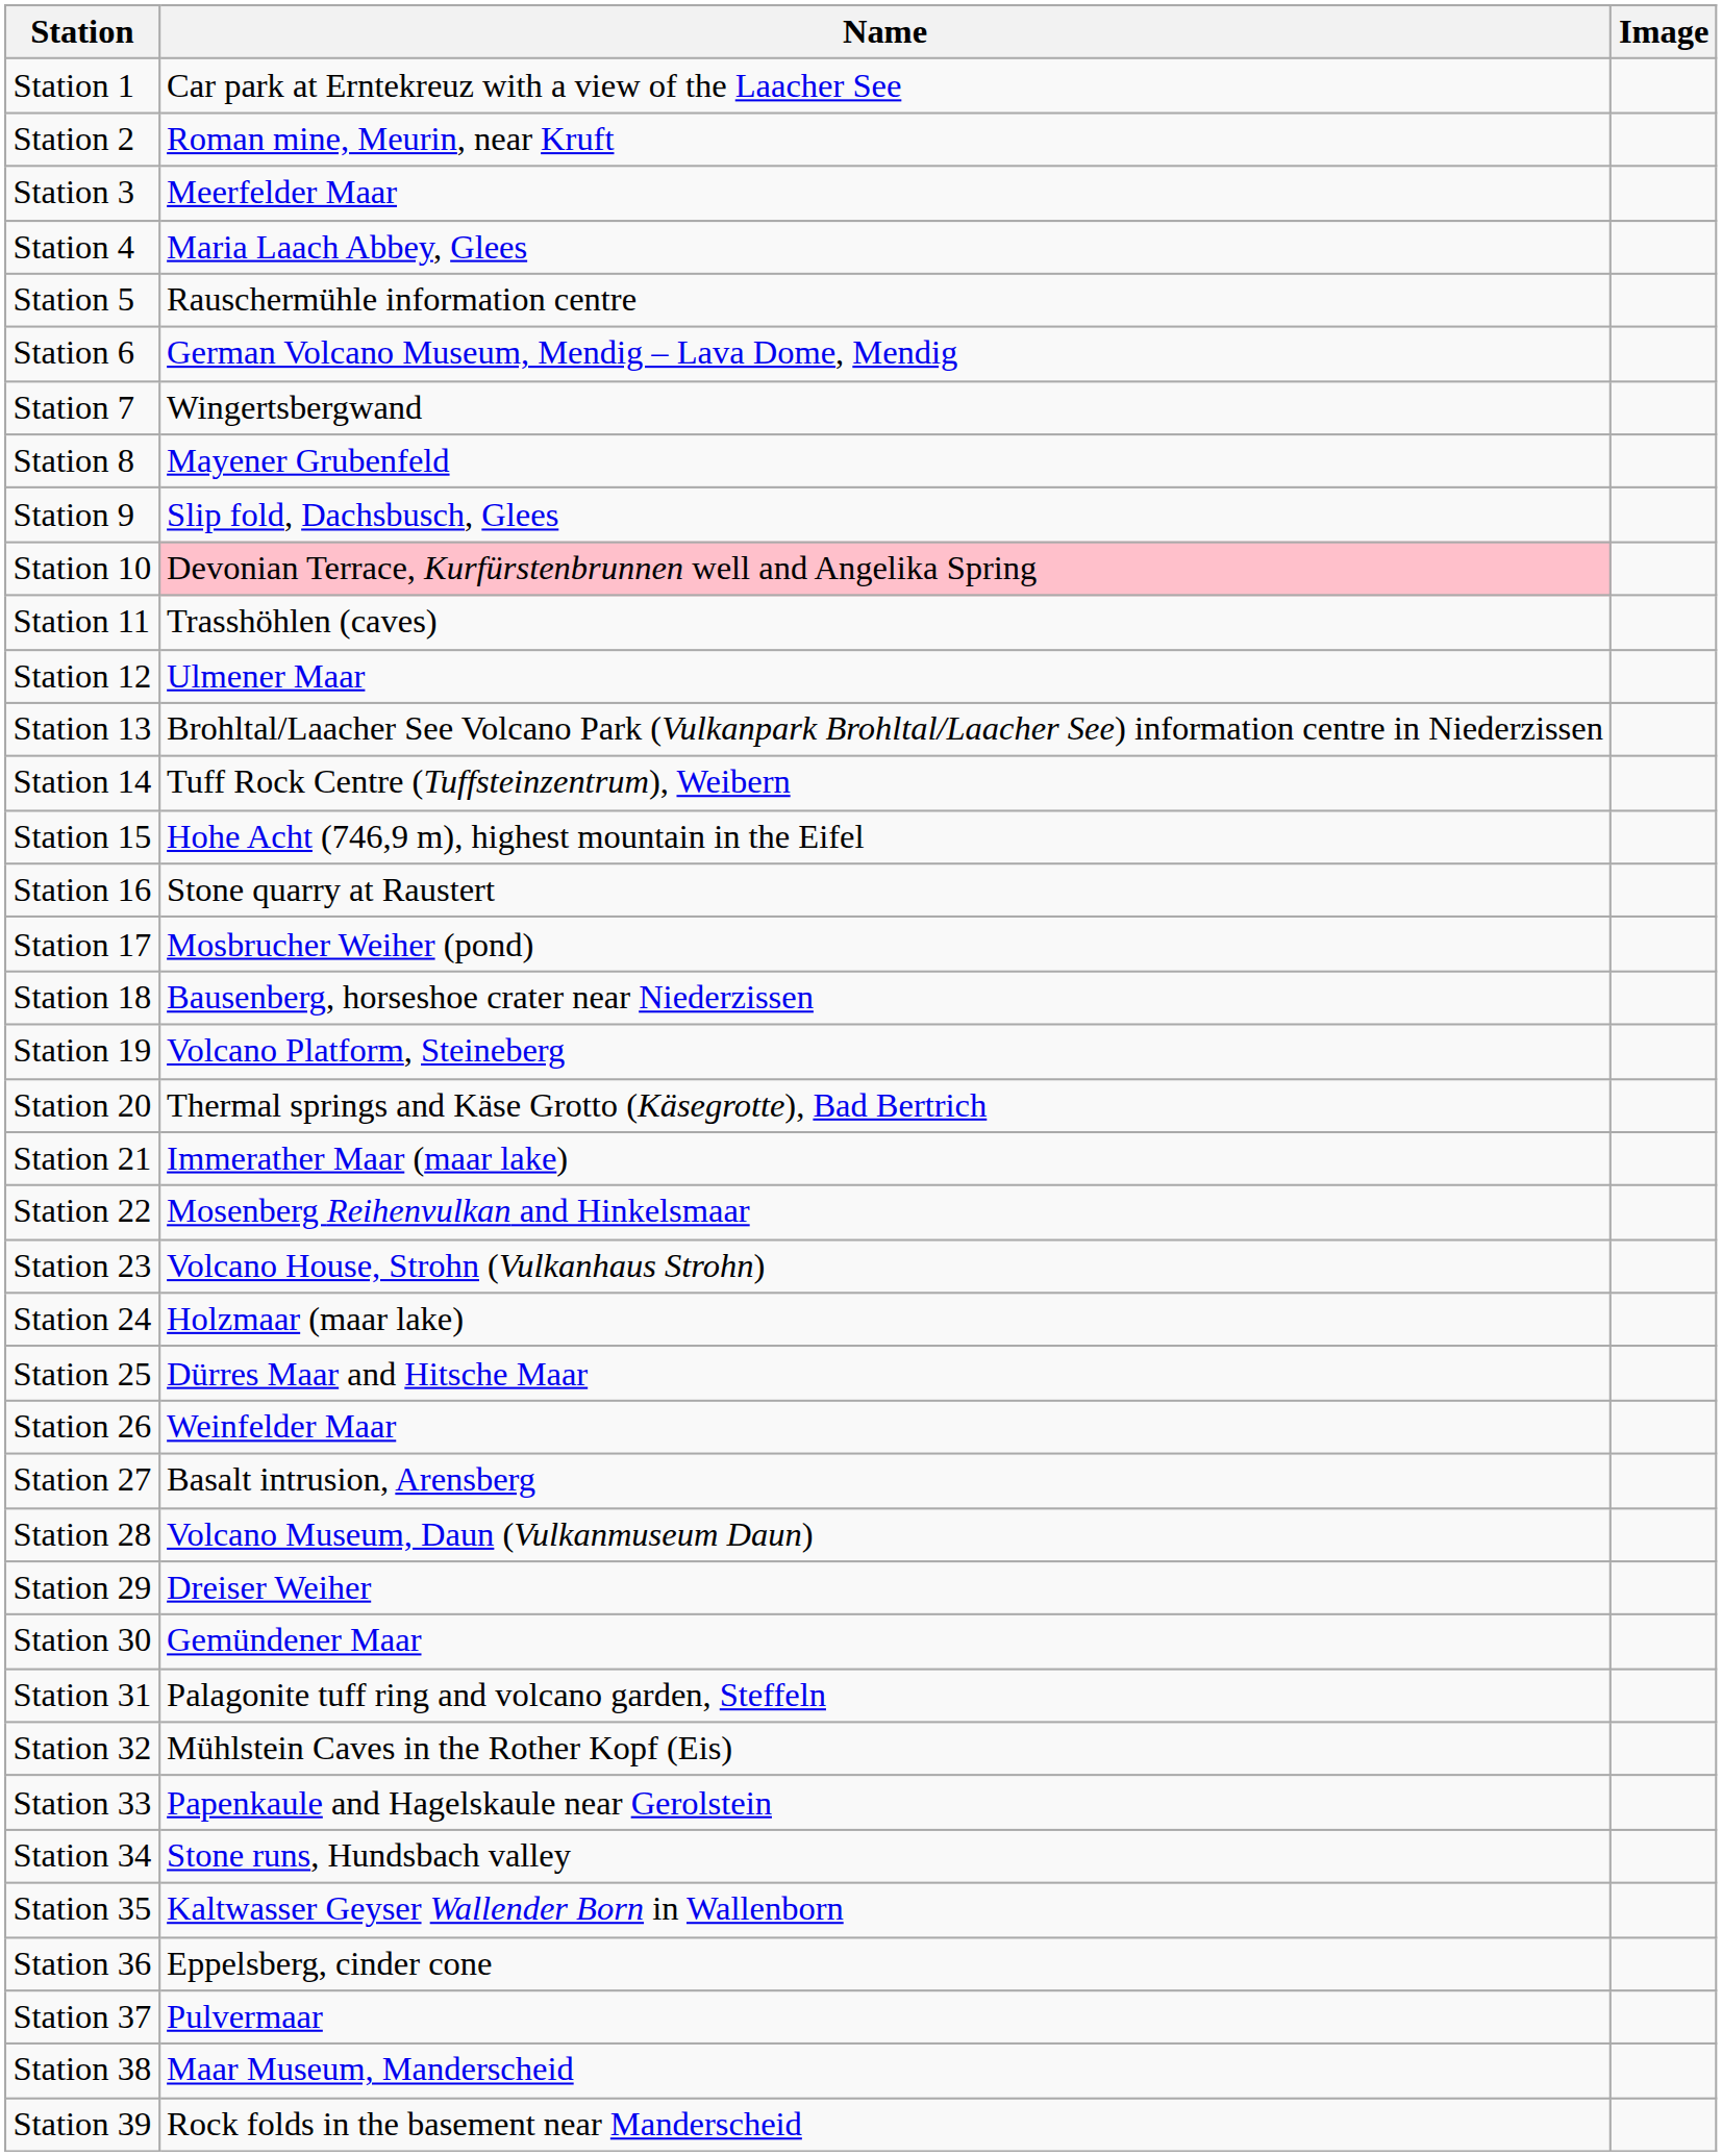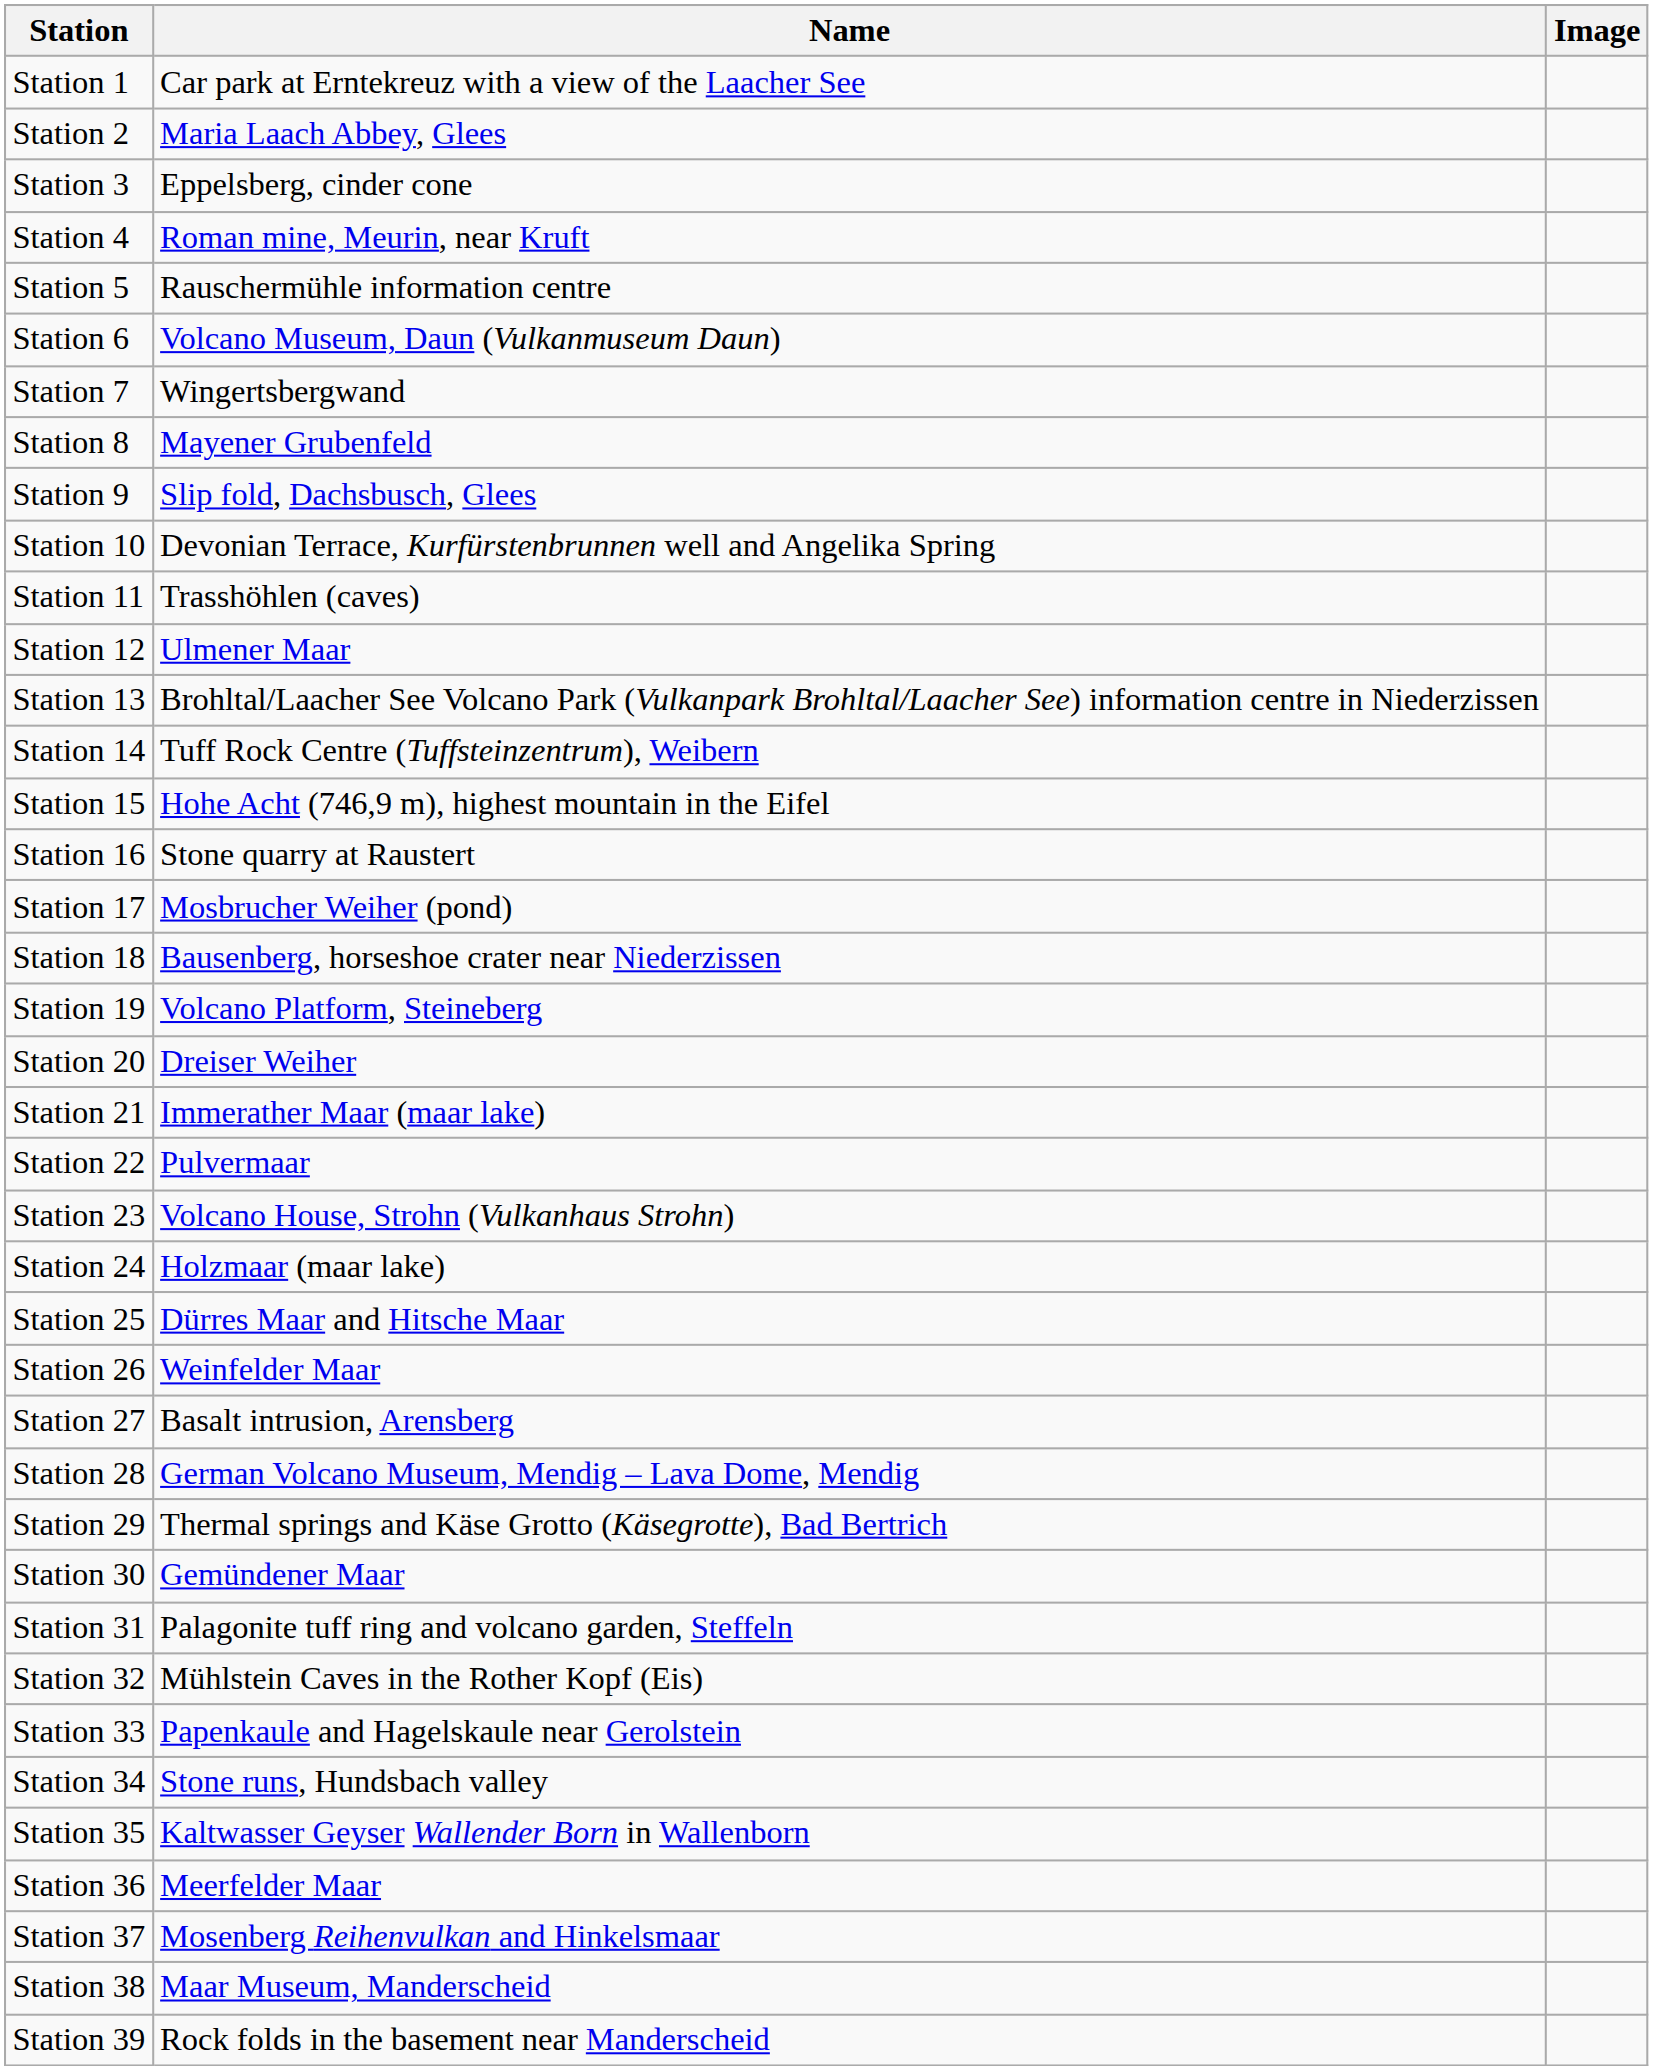 <table class="wikitable sortable">
 <tr>
 <th>Station</th>
 <th>Name</th>
 <th>Image</th>
 </tr>
 <tr>
 <td>Station 1</td>
 <td>Car park at Erntekreuz with a view of the <a href='#'>Laacher See</a></td>
 <td></td>
 </tr>
 <tr>
 <td>Station 2</td>
-<td><a href='#'>Roman mine, Meurin</a>, near <a href='#'>Kruft</a></td>
+<td><a href='#'>Maria Laach Abbey</a>, <a href='#'>Glees</a></td>
 <td></td>
 </tr>
 <tr>
 <td>Station 3</td>
-<td><a href='#'>Meerfelder Maar</a></td>
+<td>Eppelsberg, cinder cone</td>
 <td></td>
 </tr>
 <tr>
 <td>Station 4</td>
-<td><a href='#'>Maria Laach Abbey</a>, <a href='#'>Glees</a></td>
+<td><a href='#'>Roman mine, Meurin</a>, near <a href='#'>Kruft</a></td>
 <td></td>
 </tr>
 <tr>
 <td>Station 5</td>
 <td>Rauschermühle information centre</td>
 <td></td>
 </tr>
 <tr>
 <td>Station 6</td>
-<td><a href='#'>German Volcano Museum, Mendig – Lava Dome</a>, <a href='#'>Mendig</a></td>
+<td><a href='#'>Volcano Museum, Daun</a> (<em>Vulkanmuseum Daun</em>)</td>
 <td></td>
 </tr>
 <tr>
 <td>Station 7</td>
 <td>Wingertsbergwand</td>
 <td></td>
 </tr>
 <tr>
 <td>Station 8</td>
 <td><a href='#'>Mayener Grubenfeld</a></td>
 <td></td>
 </tr>
 <tr>
 <td>Station 9</td>
 <td><a href='#'>Slip fold</a>, <a href='#'>Dachsbusch</a>, <a href='#'>Glees</a></td>
 <td></td>
 </tr>
 <tr>
 <td>Station 10</td>
-<td style="background: pink;">Devonian Terrace, <em>Kurfürstenbrunnen</em> well and Angelika Spring</td>
+<td>Devonian Terrace, <em>Kurfürstenbrunnen</em> well and Angelika Spring</td>
 <td></td>
 </tr>
 <tr>
 <td>Station 11</td>
 <td>Trasshöhlen (caves)</td>
 <td></td>
 </tr>
 <tr>
 <td>Station 12</td>
 <td><a href='#'>Ulmener Maar</a></td>
 <td></td>
 </tr>
 <tr>
 <td>Station 13</td>
 <td>Brohltal/Laacher See Volcano Park (<em>Vulkanpark Brohltal/Laacher See</em>) information centre in Niederzissen</td>
 <td></td>
 </tr>
 <tr>
 <td>Station 14</td>
 <td>Tuff Rock Centre (<em>Tuffsteinzentrum</em>), <a href='#'>Weibern</a></td>
 <td></td>
 </tr>
 <tr>
 <td>Station 15</td>
 <td><a href='#'>Hohe Acht</a> (746,9 m), highest mountain in the Eifel</td>
 <td></td>
 </tr>
 <tr>
 <td>Station 16</td>
 <td>Stone quarry at Raustert</td>
 <td></td>
 </tr>
 <tr>
 <td>Station 17</td>
 <td><a href='#'>Mosbrucher Weiher</a> (pond)</td>
 <td></td>
 </tr>
 <tr>
 <td>Station 18</td>
 <td><a href='#'>Bausenberg</a>, horseshoe crater near <a href='#'>Niederzissen</a></td>
 <td></td>
 </tr>
 <tr>
 <td>Station 19</td>
 <td><a href='#'>Volcano Platform</a>, <a href='#'>Steineberg</a></td>
 <td></td>
 </tr>
 <tr>
 <td>Station 20</td>
-<td>Thermal springs and Käse Grotto (<em>Käsegrotte</em>), <a href='#'>Bad Bertrich</a></td>
+<td><a href='#'>Dreiser Weiher</a></td>
 <td></td>
 </tr>
 <tr>
 <td>Station 21</td>
 <td><a href='#'>Immerather Maar</a> (<a href='#'>maar lake</a>)</td>
 <td></td>
 </tr>
 <tr>
 <td>Station 22</td>
-<td><a href='#'>Mosenberg <em>Reihenvulkan</em> and Hinkelsmaar</a></td>
+<td><a href='#'>Pulvermaar</a></td>
 <td></td>
 </tr>
 <tr>
 <td>Station 23</td>
 <td><a href='#'>Volcano House, Strohn</a> (<em>Vulkanhaus Strohn</em>)</td>
 <td></td>
 </tr>
 <tr>
 <td>Station 24</td>
 <td><a href='#'>Holzmaar</a> (maar lake)</td>
 <td></td>
 </tr>
 <tr>
 <td>Station 25</td>
 <td><a href='#'>Dürres Maar</a> and <a href='#'>Hitsche Maar</a></td>
 <td></td>
 </tr>
 <tr>
 <td>Station 26</td>
 <td><a href='#'>Weinfelder Maar</a></td>
 <td></td>
 </tr>
 <tr>
 <td>Station 27</td>
 <td>Basalt intrusion, <a href='#'>Arensberg</a></td>
 <td></td>
 </tr>
 <tr>
 <td>Station 28</td>
-<td><a href='#'>Volcano Museum, Daun</a> (<em>Vulkanmuseum Daun</em>)</td>
+<td><a href='#'>German Volcano Museum, Mendig – Lava Dome</a>, <a href='#'>Mendig</a></td>
 <td></td>
 </tr>
 <tr>
 <td>Station 29</td>
-<td><a href='#'>Dreiser Weiher</a></td>
+<td>Thermal springs and Käse Grotto (<em>Käsegrotte</em>), <a href='#'>Bad Bertrich</a></td>
 <td></td>
 </tr>
 <tr>
 <td>Station 30</td>
 <td><a href='#'>Gemündener Maar</a></td>
 <td></td>
 </tr>
 <tr>
 <td>Station 31</td>
 <td>Palagonite tuff ring and volcano garden, <a href='#'>Steffeln</a></td>
 <td></td>
 </tr>
 <tr>
 <td>Station 32</td>
 <td>Mühlstein Caves in the Rother Kopf (Eis)</td>
 <td></td>
 </tr>
 <tr>
 <td>Station 33</td>
 <td><a href='#'>Papenkaule</a> and Hagelskaule near <a href='#'>Gerolstein</a></td>
 <td></td>
 </tr>
 <tr>
 <td>Station 34</td>
 <td><a href='#'>Stone runs</a>, Hundsbach valley</td>
 <td></td>
 </tr>
 <tr>
 <td>Station 35</td>
 <td><a href='#'>Kaltwasser Geyser</a> <em><a href='#'>Wallender Born</a></em> in <a href='#'>Wallenborn</a></td>
 <td></td>
 </tr>
 <tr>
 <td>Station 36</td>
-<td>Eppelsberg, cinder cone</td>
+<td><a href='#'>Meerfelder Maar</a></td>
 <td></td>
 </tr>
 <tr>
 <td>Station 37</td>
-<td><a href='#'>Pulvermaar</a></td>
+<td><a href='#'>Mosenberg <em>Reihenvulkan</em> and Hinkelsmaar</a></td>
 <td></td>
 </tr>
 <tr>
 <td>Station 38</td>
 <td><a href='#'>Maar Museum, Manderscheid</a></td>
 <td></td>
 </tr>
 <tr>
 <td>Station 39</td>
 <td>Rock folds in the basement near <a href='#'>Manderscheid</a></td>
 <td></td>
 </tr>
 </table>
